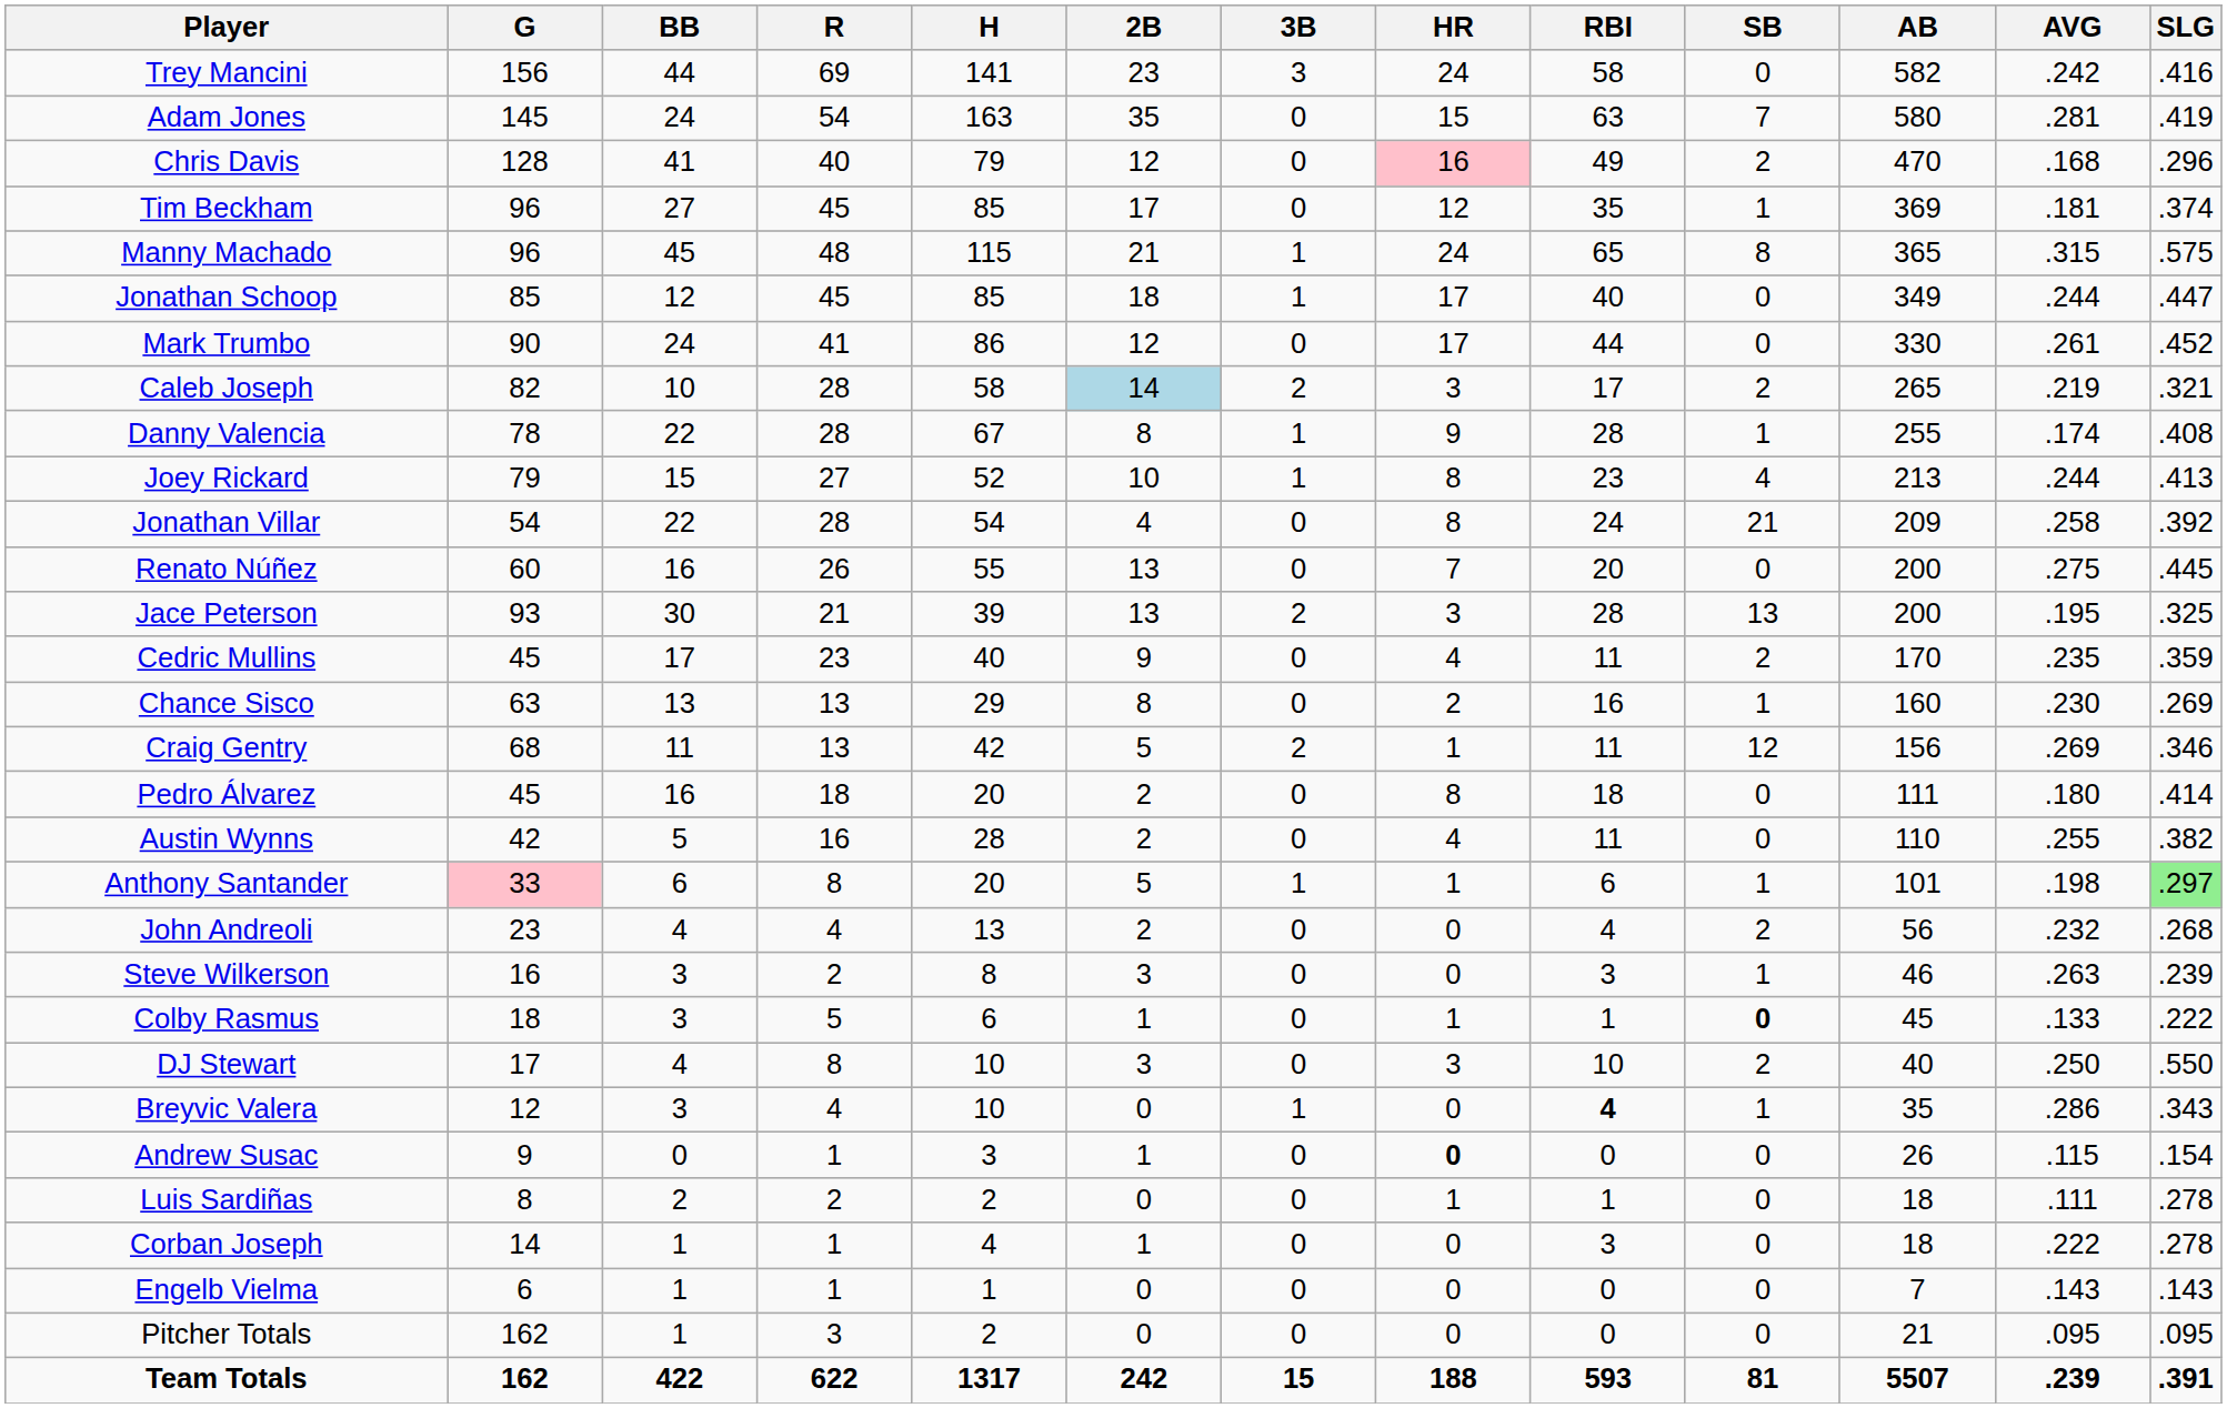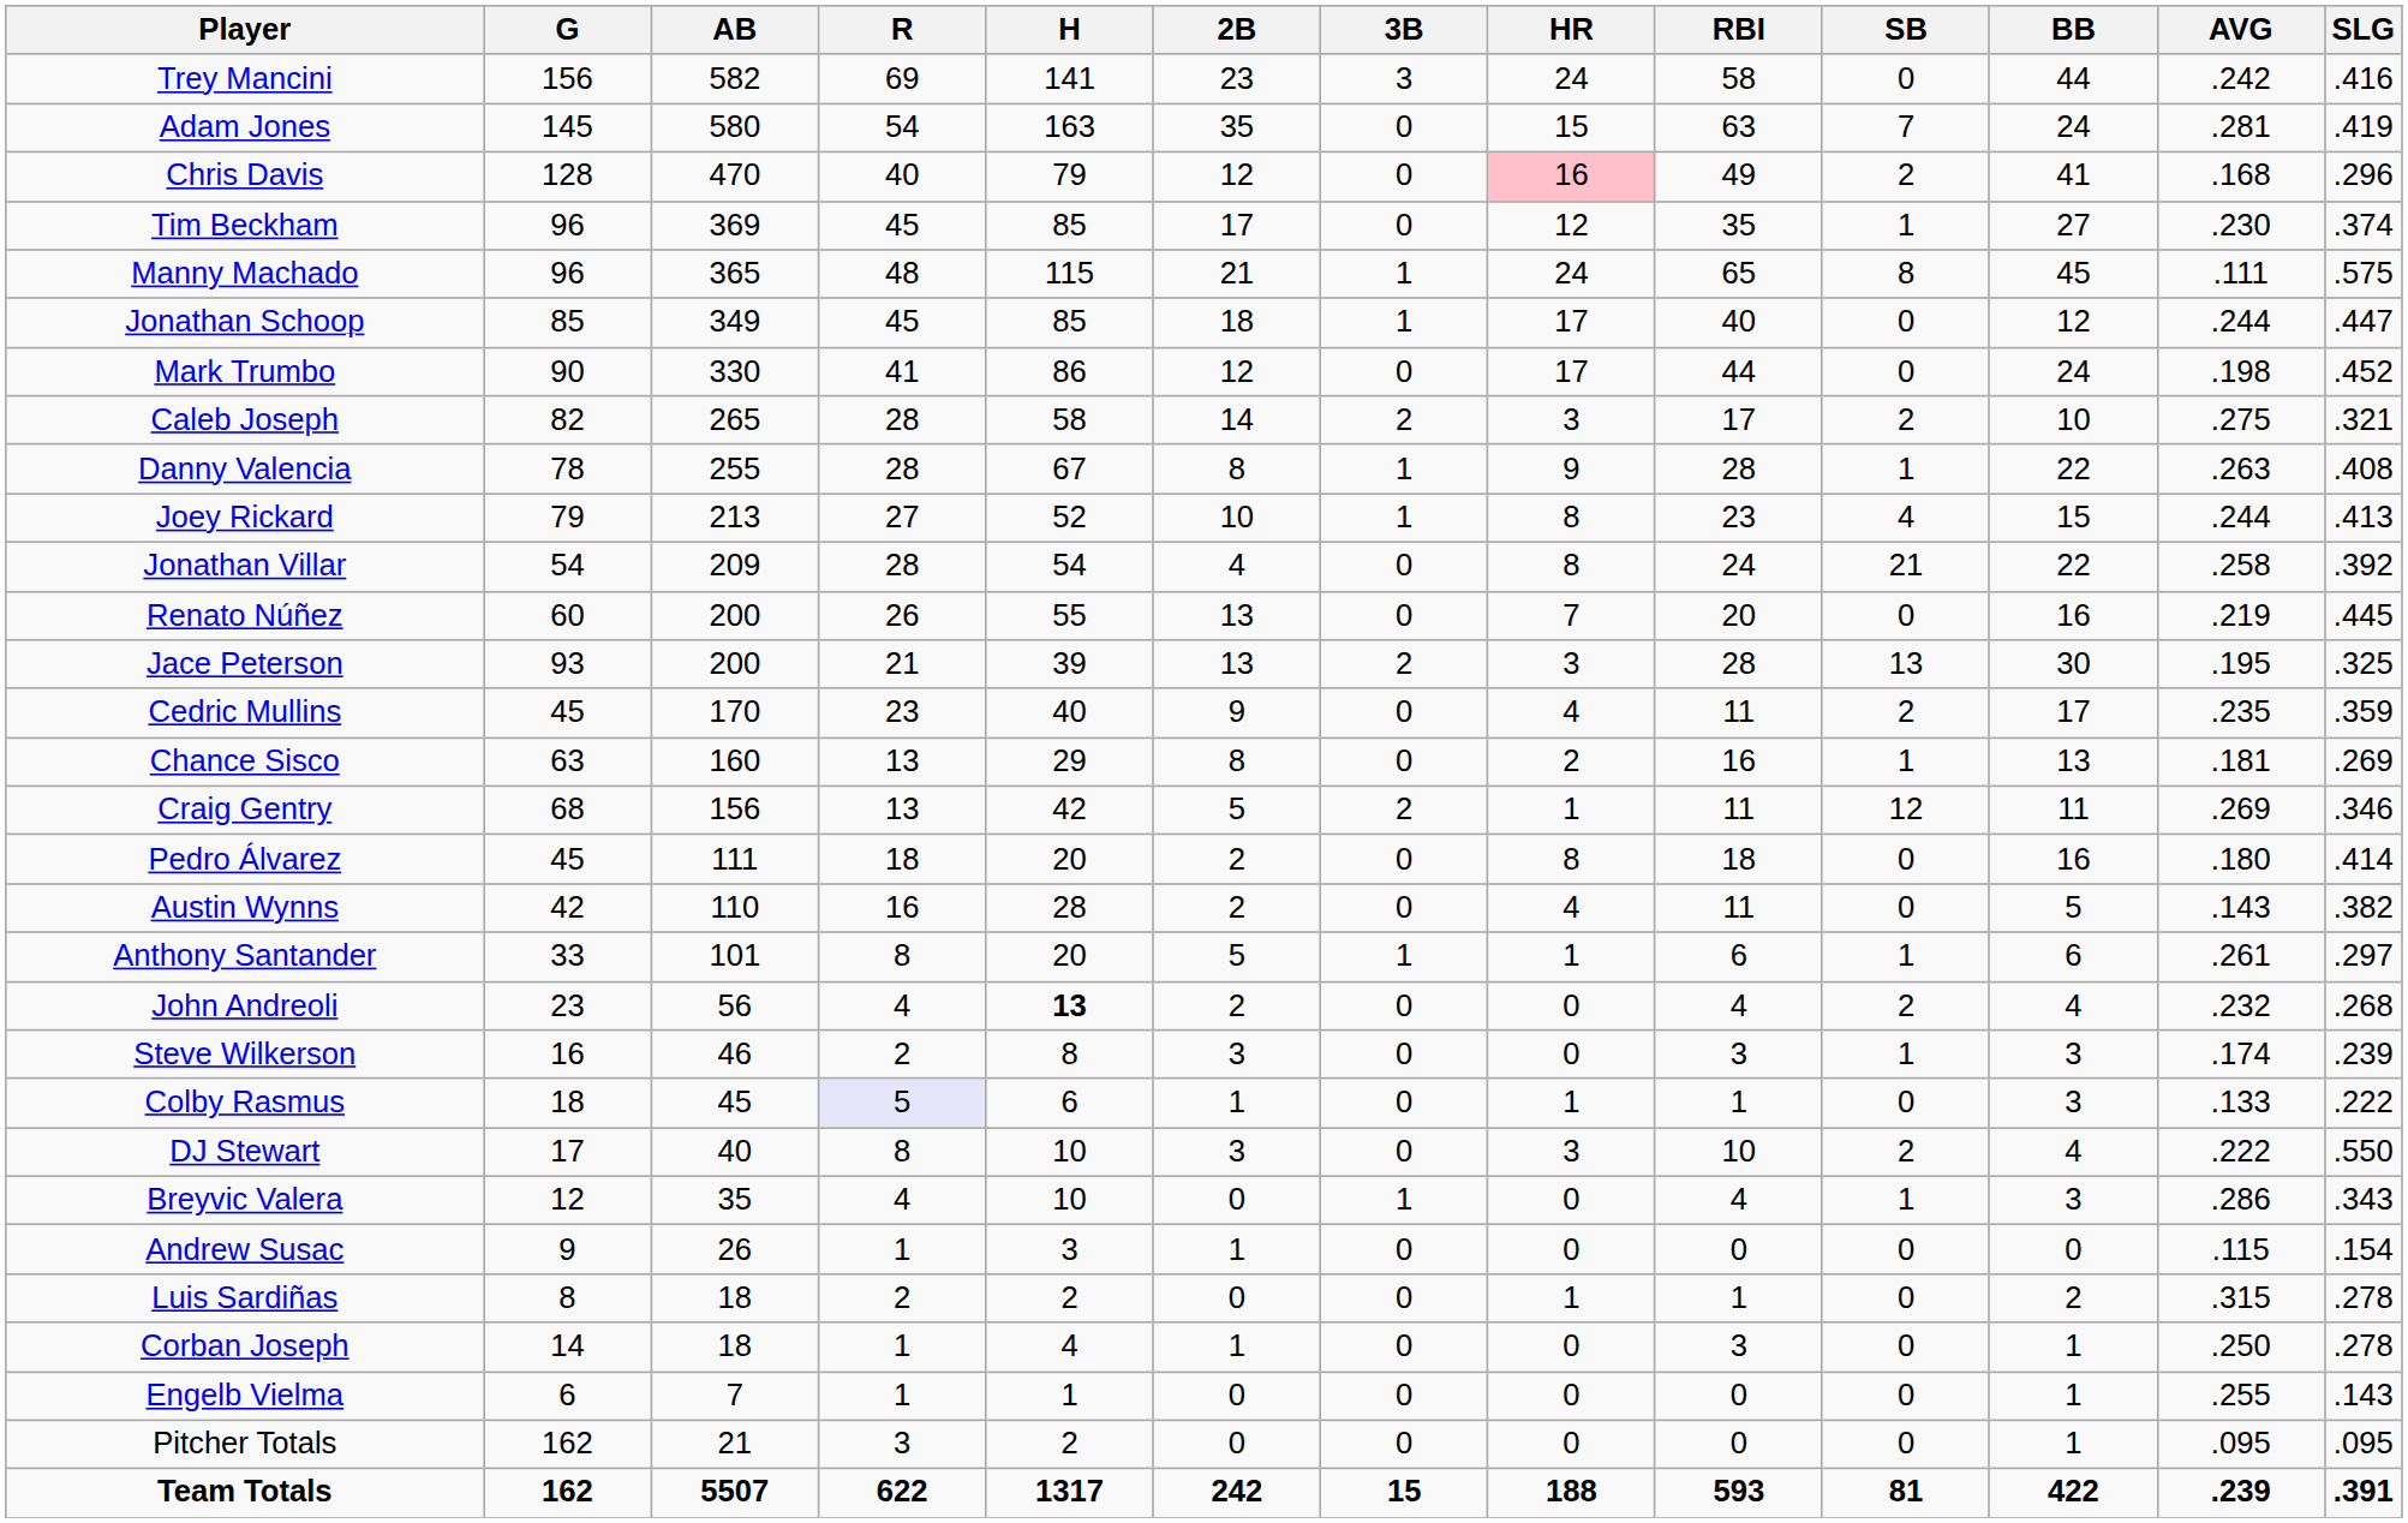 <table class=wikitable style="text-align:center">
 <tr>
 <th bgcolor=#DDDDFF; width="20%">Player</th>
 <th bgcolor=#DDDDFF; width="7%">G</th>
-<th bgcolor=#DDDDFF; width="7%">BB</th>
+<th bgcolor=#DDDDDF; width="7%">AB</th>
 <th bgcolor=#DDDDFF; width="7%">R</th>
 <th bgcolor=#DDDDFF; width="7%">H</th>
 <th bgcolor=#DDDDFF; width="7%">2B</th>
 <th bgcolor=#DDDDFF; width="7%">3B</th>
 <th bgcolor=#DDDDFF; width="7%">HR</th>
 <th bgcolor=#DDDDFF; width="7%">RBI</th>
 <th bgcolor=#DDDDFF; width="7%">SB</th>
-<th bgcolor=#DDDDDF; width="7%">AB</th>
+<th bgcolor=#DDDDFF; width="7%">BB</th>
 <th bgcolor=#DDDDFF; width="7%">AVG</th>
 <th bgcolor=#DDDDFF; width="7%">SLG</th>
 </tr>
 <tr>
 <td><a href='#'>Trey Mancini</a></td>
 <td>156</td>
-<td>44</td>
+<td>582</td>
 <td>69</td>
 <td>141</td>
 <td>23</td>
 <td>3</td>
 <td>24</td>
 <td>58</td>
 <td>0</td>
-<td>582</td>
+<td>44</td>
 <td>.242</td>
 <td>.416</td>
 </tr>
 <tr>
 <td><a href='#'>Adam Jones</a></td>
 <td>145</td>
-<td>24</td>
+<td>580</td>
 <td>54</td>
 <td>163</td>
 <td>35</td>
 <td>0</td>
 <td>15</td>
 <td>63</td>
 <td>7</td>
-<td>580</td>
+<td>24</td>
 <td>.281</td>
 <td>.419</td>
 </tr>
 <tr>
 <td><a href='#'>Chris Davis</a></td>
 <td>128</td>
-<td>41</td>
+<td>470</td>
 <td>40</td>
 <td>79</td>
 <td>12</td>
 <td>0</td>
 <td style="background: pink;">16</td>
 <td>49</td>
 <td>2</td>
-<td>470</td>
+<td>41</td>
 <td>.168</td>
 <td>.296</td>
 </tr>
 <tr>
 <td><a href='#'>Tim Beckham</a></td>
 <td>96</td>
-<td>27</td>
+<td>369</td>
 <td>45</td>
 <td>85</td>
 <td>17</td>
 <td>0</td>
 <td>12</td>
 <td>35</td>
 <td>1</td>
-<td>369</td>
-<td>.181</td>
+<td>27</td>
+<td>.230</td>
 <td>.374</td>
 </tr>
 <tr>
 <td><a href='#'>Manny Machado</a></td>
 <td>96</td>
-<td>45</td>
+<td>365</td>
 <td>48</td>
 <td>115</td>
 <td>21</td>
 <td>1</td>
 <td>24</td>
 <td>65</td>
 <td>8</td>
-<td>365</td>
-<td>.315</td>
+<td>45</td>
+<td>.111</td>
 <td>.575</td>
 </tr>
 <tr>
 <td><a href='#'>Jonathan Schoop</a></td>
 <td>85</td>
-<td>12</td>
+<td>349</td>
 <td>45</td>
 <td>85</td>
 <td>18</td>
 <td>1</td>
 <td>17</td>
 <td>40</td>
 <td>0</td>
-<td>349</td>
+<td>12</td>
 <td>.244</td>
 <td>.447</td>
 </tr>
 <tr>
 <td><a href='#'>Mark Trumbo</a></td>
 <td>90</td>
-<td>24</td>
+<td>330</td>
 <td>41</td>
 <td>86</td>
 <td>12</td>
 <td>0</td>
 <td>17</td>
 <td>44</td>
 <td>0</td>
-<td>330</td>
-<td>.261</td>
+<td>24</td>
+<td>.198</td>
 <td>.452</td>
 </tr>
 <tr>
 <td><a href='#'>Caleb Joseph</a></td>
 <td>82</td>
-<td>10</td>
+<td>265</td>
 <td>28</td>
 <td>58</td>
-<td style="background: lightblue;">14</td>
+<td>14</td>
 <td>2</td>
 <td>3</td>
 <td>17</td>
 <td>2</td>
-<td>265</td>
-<td>.219</td>
+<td>10</td>
+<td>.275</td>
 <td>.321</td>
 </tr>
 <tr>
 <td><a href='#'>Danny Valencia</a></td>
 <td>78</td>
-<td>22</td>
+<td>255</td>
 <td>28</td>
 <td>67</td>
 <td>8</td>
 <td>1</td>
 <td>9</td>
 <td>28</td>
 <td>1</td>
-<td>255</td>
-<td>.174</td>
+<td>22</td>
+<td>.263</td>
 <td>.408</td>
 </tr>
 <tr>
 <td><a href='#'>Joey Rickard</a></td>
 <td>79</td>
-<td>15</td>
+<td>213</td>
 <td>27</td>
 <td>52</td>
 <td>10</td>
 <td>1</td>
 <td>8</td>
 <td>23</td>
 <td>4</td>
-<td>213</td>
+<td>15</td>
 <td>.244</td>
 <td>.413</td>
 </tr>
 <tr>
 <td><a href='#'>Jonathan Villar</a></td>
 <td>54</td>
-<td>22</td>
+<td>209</td>
 <td>28</td>
 <td>54</td>
 <td>4</td>
 <td>0</td>
 <td>8</td>
 <td>24</td>
 <td>21</td>
-<td>209</td>
+<td>22</td>
 <td>.258</td>
 <td>.392</td>
 </tr>
 <tr>
 <td><a href='#'>Renato Núñez</a></td>
 <td>60</td>
-<td>16</td>
+<td>200</td>
 <td>26</td>
 <td>55</td>
 <td>13</td>
 <td>0</td>
 <td>7</td>
 <td>20</td>
 <td>0</td>
-<td>200</td>
-<td>.275</td>
+<td>16</td>
+<td>.219</td>
 <td>.445</td>
 </tr>
 <tr>
 <td><a href='#'>Jace Peterson</a></td>
 <td>93</td>
-<td>30</td>
+<td>200</td>
 <td>21</td>
 <td>39</td>
 <td>13</td>
 <td>2</td>
 <td>3</td>
 <td>28</td>
 <td>13</td>
-<td>200</td>
+<td>30</td>
 <td>.195</td>
 <td>.325</td>
 </tr>
 <tr>
 <td><a href='#'>Cedric Mullins</a></td>
 <td>45</td>
-<td>17</td>
+<td>170</td>
 <td>23</td>
 <td>40</td>
 <td>9</td>
 <td>0</td>
 <td>4</td>
 <td>11</td>
 <td>2</td>
-<td>170</td>
+<td>17</td>
 <td>.235</td>
 <td>.359</td>
 </tr>
 <tr>
 <td><a href='#'>Chance Sisco</a></td>
 <td>63</td>
-<td>13</td>
+<td>160</td>
 <td>13</td>
 <td>29</td>
 <td>8</td>
 <td>0</td>
 <td>2</td>
 <td>16</td>
 <td>1</td>
-<td>160</td>
-<td>.230</td>
+<td>13</td>
+<td>.181</td>
 <td>.269</td>
 </tr>
 <tr>
 <td><a href='#'>Craig Gentry</a></td>
 <td>68</td>
-<td>11</td>
+<td>156</td>
 <td>13</td>
 <td>42</td>
 <td>5</td>
 <td>2</td>
 <td>1</td>
 <td>11</td>
 <td>12</td>
-<td>156</td>
+<td>11</td>
 <td>.269</td>
 <td>.346</td>
 </tr>
 <tr>
 <td><a href='#'>Pedro Álvarez</a></td>
 <td>45</td>
-<td>16</td>
+<td>111</td>
 <td>18</td>
 <td>20</td>
 <td>2</td>
 <td>0</td>
 <td>8</td>
 <td>18</td>
 <td>0</td>
-<td>111</td>
+<td>16</td>
 <td>.180</td>
 <td>.414</td>
 </tr>
 <tr>
 <td><a href='#'>Austin Wynns</a></td>
 <td>42</td>
-<td>5</td>
+<td>110</td>
 <td>16</td>
 <td>28</td>
 <td>2</td>
 <td>0</td>
 <td>4</td>
 <td>11</td>
 <td>0</td>
-<td>110</td>
-<td>.255</td>
+<td>5</td>
+<td>.143</td>
 <td>.382</td>
 </tr>
 <tr>
 <td><a href='#'>Anthony Santander</a></td>
-<td style="background: pink;">33</td>
-<td>6</td>
+<td>33</td>
+<td>101</td>
 <td>8</td>
 <td>20</td>
 <td>5</td>
 <td>1</td>
 <td>1</td>
 <td>6</td>
 <td>1</td>
-<td>101</td>
-<td>.198</td>
-<td style="background: lightgreen;">.297</td>
+<td>6</td>
+<td>.261</td>
+<td>.297</td>
 </tr>
 <tr>
 <td><a href='#'>John Andreoli</a></td>
 <td>23</td>
+<td>56</td>
 <td>4</td>
-<td>4</td>
-<td>13</td>
+<td><strong>13</strong></td>
 <td>2</td>
 <td>0</td>
 <td>0</td>
 <td>4</td>
 <td>2</td>
-<td>56</td>
+<td>4</td>
 <td>.232</td>
 <td>.268</td>
 </tr>
 <tr>
 <td><a href='#'>Steve Wilkerson</a></td>
 <td>16</td>
-<td>3</td>
+<td>46</td>
 <td>2</td>
 <td>8</td>
 <td>3</td>
 <td>0</td>
 <td>0</td>
 <td>3</td>
 <td>1</td>
-<td>46</td>
-<td>.263</td>
+<td>3</td>
+<td>.174</td>
 <td>.239</td>
 </tr>
 <tr>
 <td><a href='#'>Colby Rasmus</a></td>
 <td>18</td>
-<td>3</td>
-<td>5</td>
+<td>45</td>
+<td style="background: lavender;">5</td>
 <td>6</td>
 <td>1</td>
 <td>0</td>
 <td>1</td>
 <td>1</td>
-<td><strong>0</strong></td>
-<td>45</td>
+<td>0</td>
+<td>3</td>
 <td>.133</td>
 <td>.222</td>
 </tr>
 <tr>
 <td><a href='#'>DJ Stewart</a></td>
 <td>17</td>
-<td>4</td>
+<td>40</td>
 <td>8</td>
 <td>10</td>
 <td>3</td>
 <td>0</td>
 <td>3</td>
 <td>10</td>
 <td>2</td>
-<td>40</td>
-<td>.250</td>
+<td>4</td>
+<td>.222</td>
 <td>.550</td>
 </tr>
 <tr>
 <td><a href='#'>Breyvic Valera</a></td>
 <td>12</td>
-<td>3</td>
+<td>35</td>
 <td>4</td>
 <td>10</td>
 <td>0</td>
 <td>1</td>
 <td>0</td>
-<td><strong>4</strong></td>
+<td>4</td>
 <td>1</td>
-<td>35</td>
+<td>3</td>
 <td>.286</td>
 <td>.343</td>
 </tr>
 <tr>
 <td><a href='#'>Andrew Susac</a></td>
 <td>9</td>
-<td>0</td>
+<td>26</td>
 <td>1</td>
 <td>3</td>
 <td>1</td>
 <td>0</td>
-<td><strong>0</strong></td>
 <td>0</td>
 <td>0</td>
-<td>26</td>
+<td>0</td>
+<td>0</td>
 <td>.115</td>
 <td>.154</td>
 </tr>
 <tr>
 <td><a href='#'>Luis Sardiñas</a></td>
 <td>8</td>
-<td>2</td>
+<td>18</td>
 <td>2</td>
 <td>2</td>
 <td>0</td>
 <td>0</td>
 <td>1</td>
 <td>1</td>
 <td>0</td>
-<td>18</td>
-<td>.111</td>
+<td>2</td>
+<td>.315</td>
 <td>.278</td>
 </tr>
 <tr>
 <td><a href='#'>Corban Joseph</a></td>
 <td>14</td>
-<td>1</td>
+<td>18</td>
 <td>1</td>
 <td>4</td>
 <td>1</td>
 <td>0</td>
 <td>0</td>
 <td>3</td>
 <td>0</td>
-<td>18</td>
-<td>.222</td>
+<td>1</td>
+<td>.250</td>
 <td>.278</td>
 </tr>
 <tr>
 <td><a href='#'>Engelb Vielma</a></td>
 <td>6</td>
-<td>1</td>
+<td>7</td>
 <td>1</td>
 <td>1</td>
 <td>0</td>
 <td>0</td>
 <td>0</td>
 <td>0</td>
 <td>0</td>
-<td>7</td>
-<td>.143</td>
+<td>1</td>
+<td>.255</td>
 <td>.143</td>
 </tr>
 <tr>
 <td>Pitcher Totals</td>
 <td>162</td>
-<td>1</td>
+<td>21</td>
 <td>3</td>
 <td>2</td>
 <td>0</td>
 <td>0</td>
 <td>0</td>
 <td>0</td>
 <td>0</td>
-<td>21</td>
+<td>1</td>
 <td>.095</td>
 <td>.095</td>
 </tr>
 <tr>
 <td><strong>Team Totals</strong></td>
 <td><strong>162</strong></td>
-<td><strong>422</strong></td>
+<td><strong>5507</strong></td>
 <td><strong>622</strong></td>
 <td><strong>1317</strong></td>
 <td><strong>242</strong></td>
 <td><strong>15</strong></td>
 <td><strong>188</strong></td>
 <td><strong>593</strong></td>
 <td><strong>81</strong></td>
-<td><strong>5507</strong></td>
+<td><strong>422</strong></td>
 <td><strong>.239</strong></td>
 <td><strong>.391</strong></td>
 </tr>
 </table>
